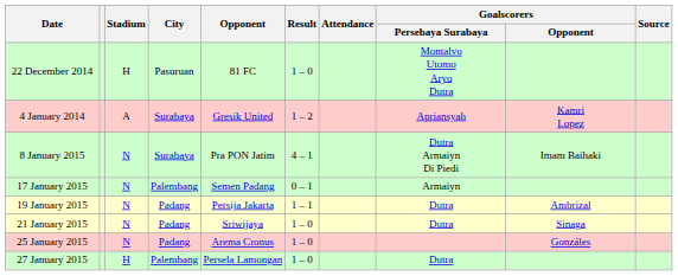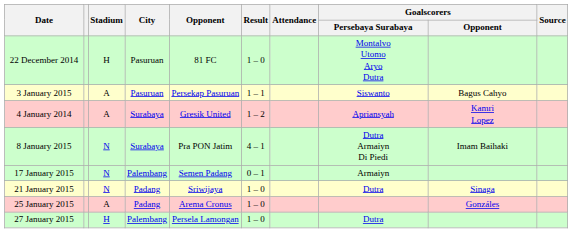 <table class="wikitable" Style="text-align: center;font-size:75%">
 <tr>
 <th rowspan="2" style="width:100px">Date</th>
 <th rowspan="2"></th>
 <th rowspan="2">Stadium</th>
 <th rowspan="2">City</th>
 <th rowspan="2">Opponent</th>
 <th rowspan="2">Result</th>
 <th rowspan="2">Attendance</th>
 <th colspan="2">Goalscorers</th>
 <th rowspan="2">Source</th>
 </tr>
 <tr>
 <th style="width:140px">Persebaya Surabaya</th>
 <th style="width:140px">Opponent</th>
 </tr>
 <tr style="background:#cfc">
 <td>22 December 2014</td>
 <td></td>
 <td>H</td>
 <td>Pasuruan</td>
 <td>81 FC</td>
 <td>1 – 0</td>
 <td></td>
 <td><a href='#'>Montalvo</a> <br><a href='#'>Utomo</a> <br><a href='#'>Aryo</a> <br><a href='#'>Dutra</a> </td>
 <td></td>
+<td></td>
+</tr>
+<tr style="background:#ffc">
+<td>3 January 2015</td>
+<td></td>
+<td>A</td>
+<td><a href='#'>Pasuruan</a></td>
+<td><a href='#'>Persekap Pasuruan</a></td>
+<td>1 – 1</td>
+<td></td>
+<td><a href='#'>Siswanto</a> </td>
+<td>Bagus Cahyo </td>
 <td></td>
 </tr>
 <tr style="background:#fcc">
 <td>4 January 2014</td>
 <td></td>
 <td>A</td>
 <td><a href='#'>Surabaya</a></td>
 <td><a href='#'>Gresik United</a></td>
 <td>1 – 2</td>
 <td></td>
 <td><a href='#'>Apriansyah</a> </td>
 <td><a href='#'>Kamri</a> <br><a href='#'>Lopez</a> </td>
 <td></td>
 </tr>
 <tr style="background:#cfc">
 <td>8 January 2015</td>
 <td></td>
 <td><a href='#'>N</a></td>
 <td><a href='#'>Surabaya</a></td>
 <td>Pra PON Jatim</td>
 <td>4 – 1</td>
 <td></td>
 <td><a href='#'>Dutra</a> <br>Armaiyn <br>Di Piedi </td>
 <td>Imam Baihaki </td>
 <td></td>
 </tr>
 <tr style="background:#cfc">
 <td>17 January 2015</td>
 <td></td>
 <td><a href='#'>N</a></td>
 <td><a href='#'>Palembang</a></td>
 <td><a href='#'>Semen Padang</a></td>
 <td>0 – 1</td>
 <td></td>
 <td>Armaiyn </td>
 <td></td>
 <td></td>
 </tr>
 <tr style="background:#ffc">
-<td>19 January 2015</td>
-<td></td>
-<td><a href='#'>N</a></td>
-<td><a href='#'>Padang</a></td>
-<td><a href='#'>Persija Jakarta</a></td>
-<td>1 – 1</td>
-<td></td>
-<td><a href='#'>Dutra</a> </td>
-<td><a href='#'>Ambrizal</a> </td>
-<td></td>
-</tr>
-<tr style="background:#ffc">
 <td>21 January 2015</td>
 <td></td>
 <td><a href='#'>N</a></td>
 <td><a href='#'>Padang</a></td>
 <td><a href='#'>Sriwijaya</a></td>
 <td>1 – 0</td>
 <td></td>
 <td><a href='#'>Dutra</a> </td>
 <td><a href='#'>Sinaga</a> </td>
 <td></td>
 </tr>
 <tr style="background:#fcc">
 <td>25 January 2015</td>
 <td></td>
-<td><a href='#'>N</a></td>
+<td>A</td>
 <td><a href='#'>Padang</a></td>
 <td><a href='#'>Arema Cronus</a></td>
 <td>1 – 0</td>
 <td></td>
 <td></td>
 <td><a href='#'>Gonzáles</a> </td>
 <td></td>
 </tr>
 <tr style="background:#cfc">
 <td>27 January 2015</td>
 <td></td>
 <td><a href='#'>H</a></td>
 <td><a href='#'>Palembang</a></td>
 <td><a href='#'>Persela Lamongan</a></td>
 <td>1 – 0</td>
 <td></td>
 <td><a href='#'>Dutra</a> </td>
 <td></td>
 <td></td>
 </tr>
 </table>
